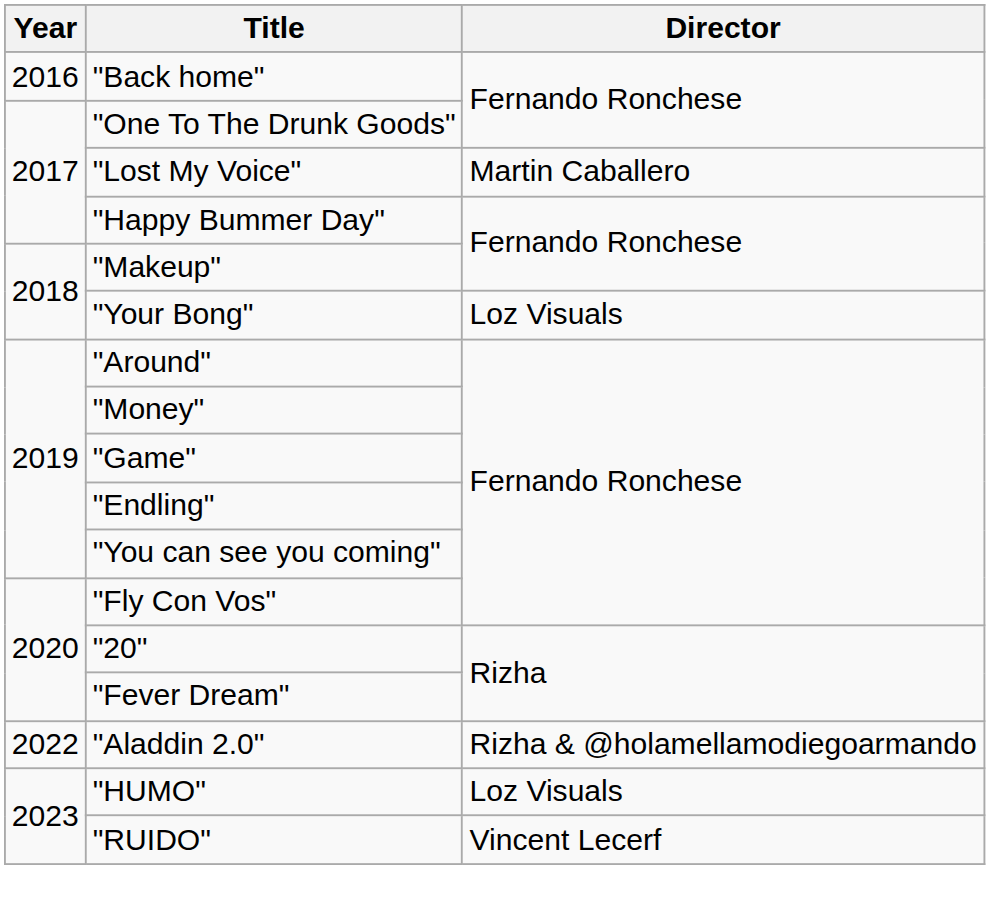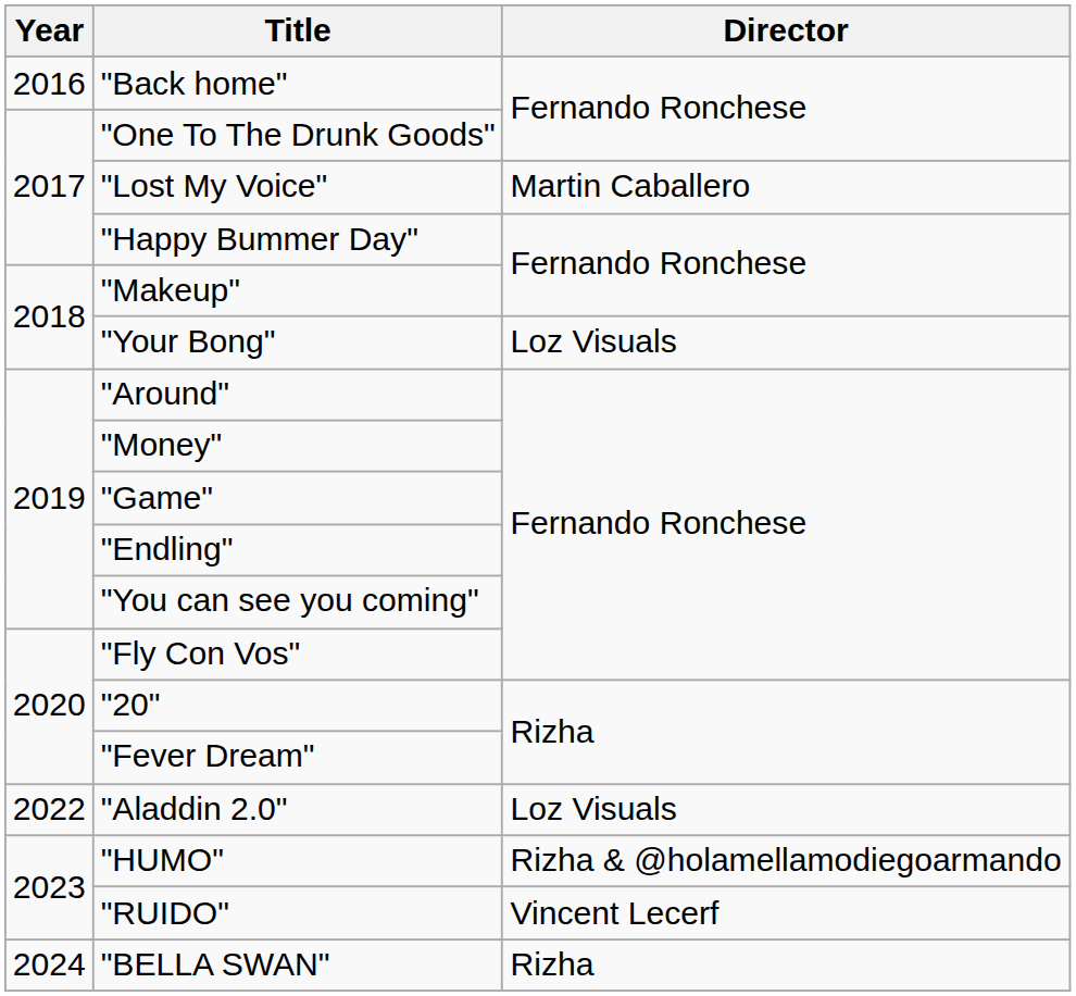 <table class="wikitable">
 <tr>
 <th>Year</th>
 <th>Title</th>
 <th>Director</th>
 </tr>
 <tr>
 <td>2016</td>
 <td>"Back home"</td>
 <td rowspan=2>Fernando Ronchese</td>
 </tr>
 <tr>
 <td rowspan=3>2017</td>
 <td>"One To The Drunk Goods"</td>
 </tr>
 <tr>
 <td>"Lost My Voice"</td>
 <td>Martin Caballero</td>
 </tr>
 <tr>
 <td>"Happy Bummer Day"</td>
 <td rowspan=2>Fernando Ronchese</td>
 </tr>
 <tr>
 <td rowspan=2>2018</td>
 <td>"Makeup"</td>
 </tr>
 <tr>
 <td>"Your Bong"</td>
 <td>Loz Visuals</td>
 </tr>
 <tr>
 <td rowspan=5>2019</td>
 <td>"Around"</td>
 <td rowspan=6>Fernando Ronchese</td>
 </tr>
 <tr>
 <td>"Money"</td>
 </tr>
 <tr>
 <td>"Game"</td>
 </tr>
 <tr>
 <td>"Endling"</td>
 </tr>
 <tr>
 <td>"You can see you coming"</td>
 </tr>
 <tr>
 <td rowspan=3>2020</td>
 <td>"Fly Con Vos"</td>
 </tr>
 <tr>
 <td>"20"</td>
 <td rowspan=2>Rizha</td>
 </tr>
 <tr>
 <td>"Fever Dream"</td>
 </tr>
 <tr>
 <td>2022</td>
 <td>"Aladdin 2.0"</td>
-<td>Rizha & @holamellamodiegoarmando</td>
+<td>Loz Visuals</td>
 </tr>
 <tr>
 <td rowspan=2>2023</td>
 <td>"HUMO"</td>
-<td>Loz Visuals</td>
+<td>Rizha & @holamellamodiegoarmando</td>
 </tr>
 <tr>
 <td>"RUIDO"</td>
 <td>Vincent Lecerf</td>
 </tr>
+<tr>
+<td>2024</td>
+<td>"BELLA SWAN"</td>
+<td>Rizha</td>
+</tr>
 </table>
